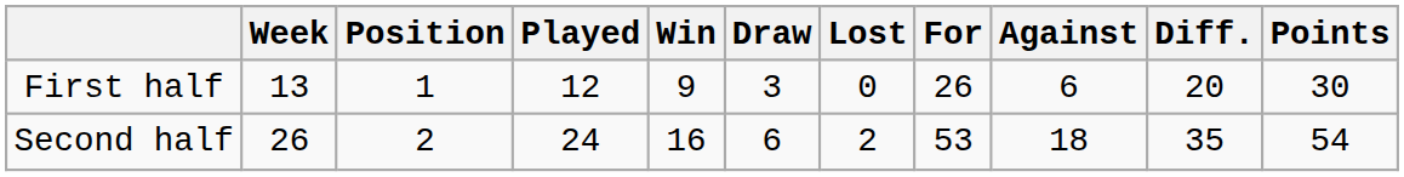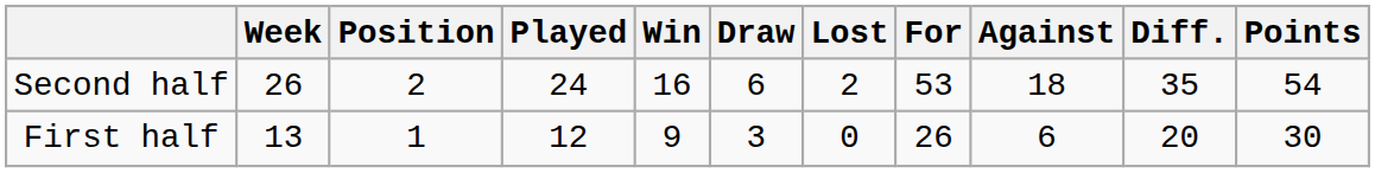 <table class="wikitable" style="text-align: center;">
 <tr>
 <th></th>
 <th>Week</th>
 <th>Position</th>
 <th>Played</th>
 <th>Win</th>
 <th>Draw</th>
 <th>Lost</th>
 <th>For</th>
 <th>Against</th>
 <th>Diff.</th>
 <th>Points</th>
 </tr>
 <tr>
+<td>Second half</td>
+<td>26</td>
+<td>2</td>
+<td>24</td>
+<td>16</td>
+<td>6</td>
+<td>2</td>
+<td>53</td>
+<td>18</td>
+<td>35</td>
+<td>54</td>
+</tr>
+<tr>
 <td>First half</td>
 <td>13</td>
 <td>1</td>
 <td>12</td>
 <td>9</td>
 <td>3</td>
 <td>0</td>
 <td>26</td>
 <td>6</td>
 <td>20</td>
 <td>30</td>
 </tr>
-<tr>
-<td>Second half</td>
-<td>26</td>
-<td>2</td>
-<td>24</td>
-<td>16</td>
-<td>6</td>
-<td>2</td>
-<td>53</td>
-<td>18</td>
-<td>35</td>
-<td>54</td>
-</tr>
 </table>
